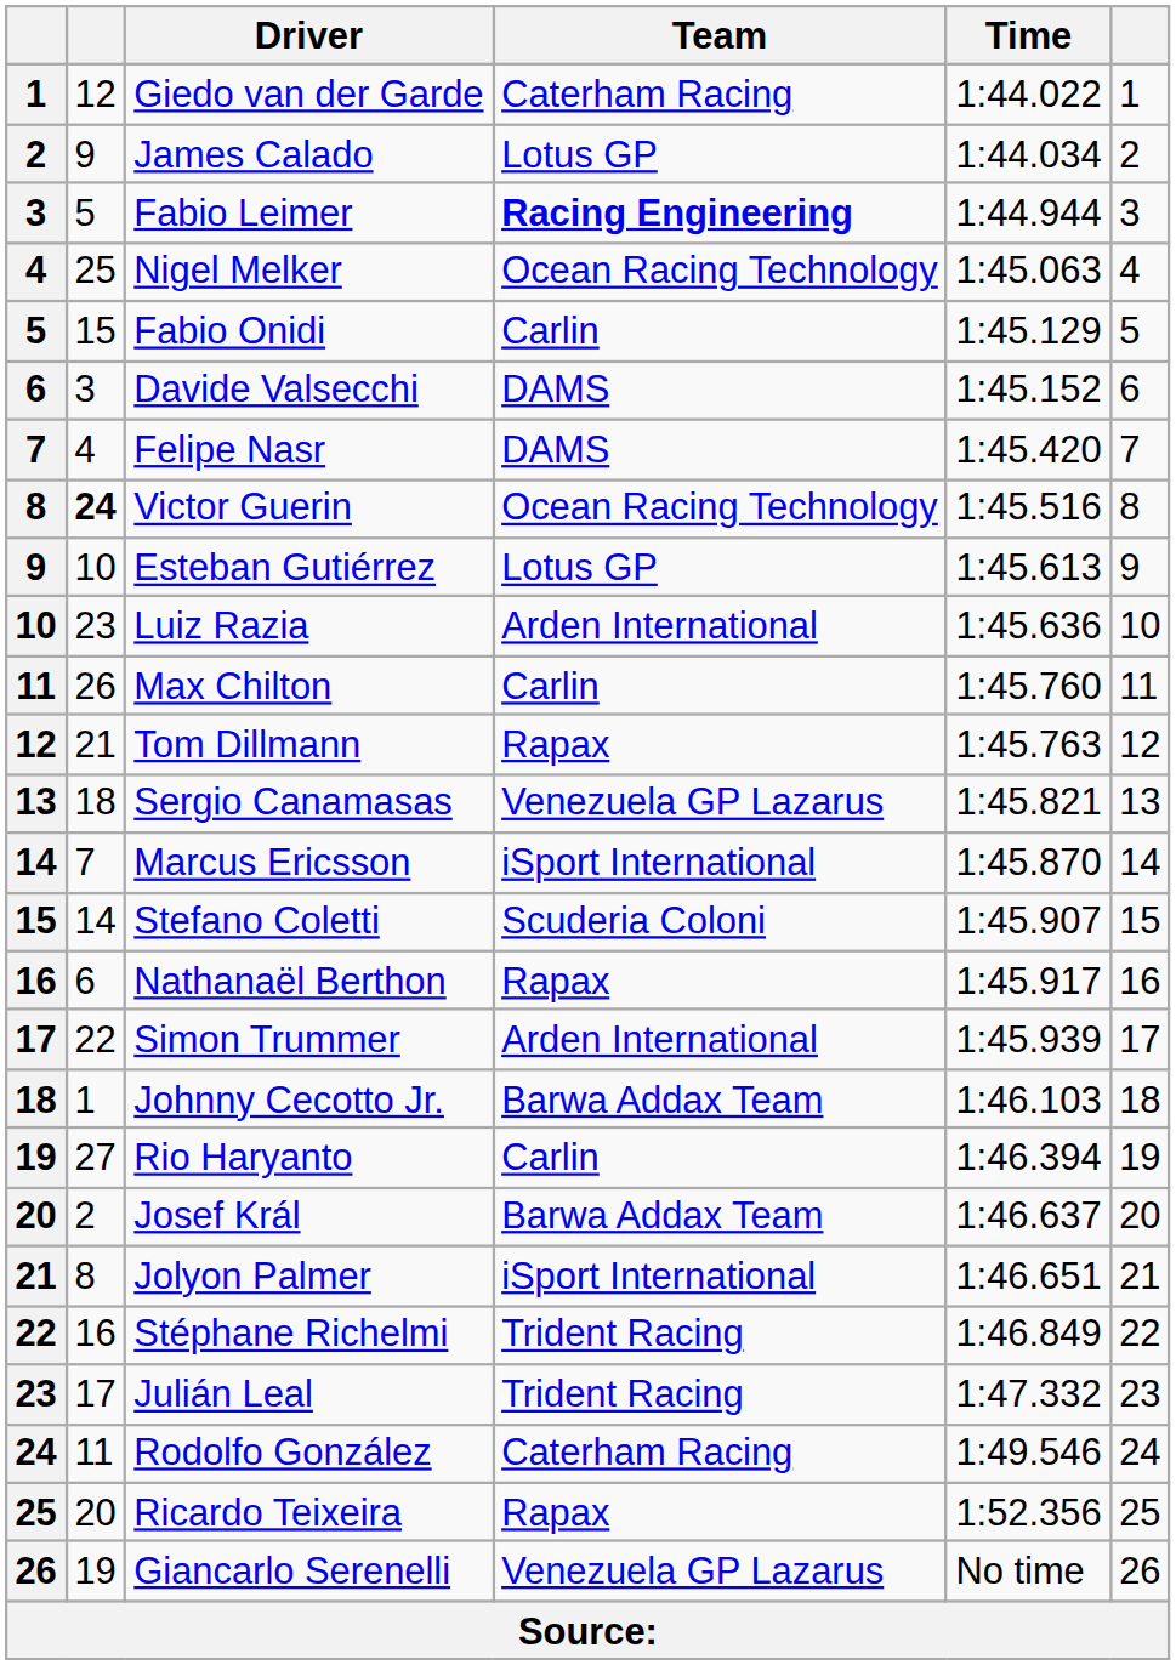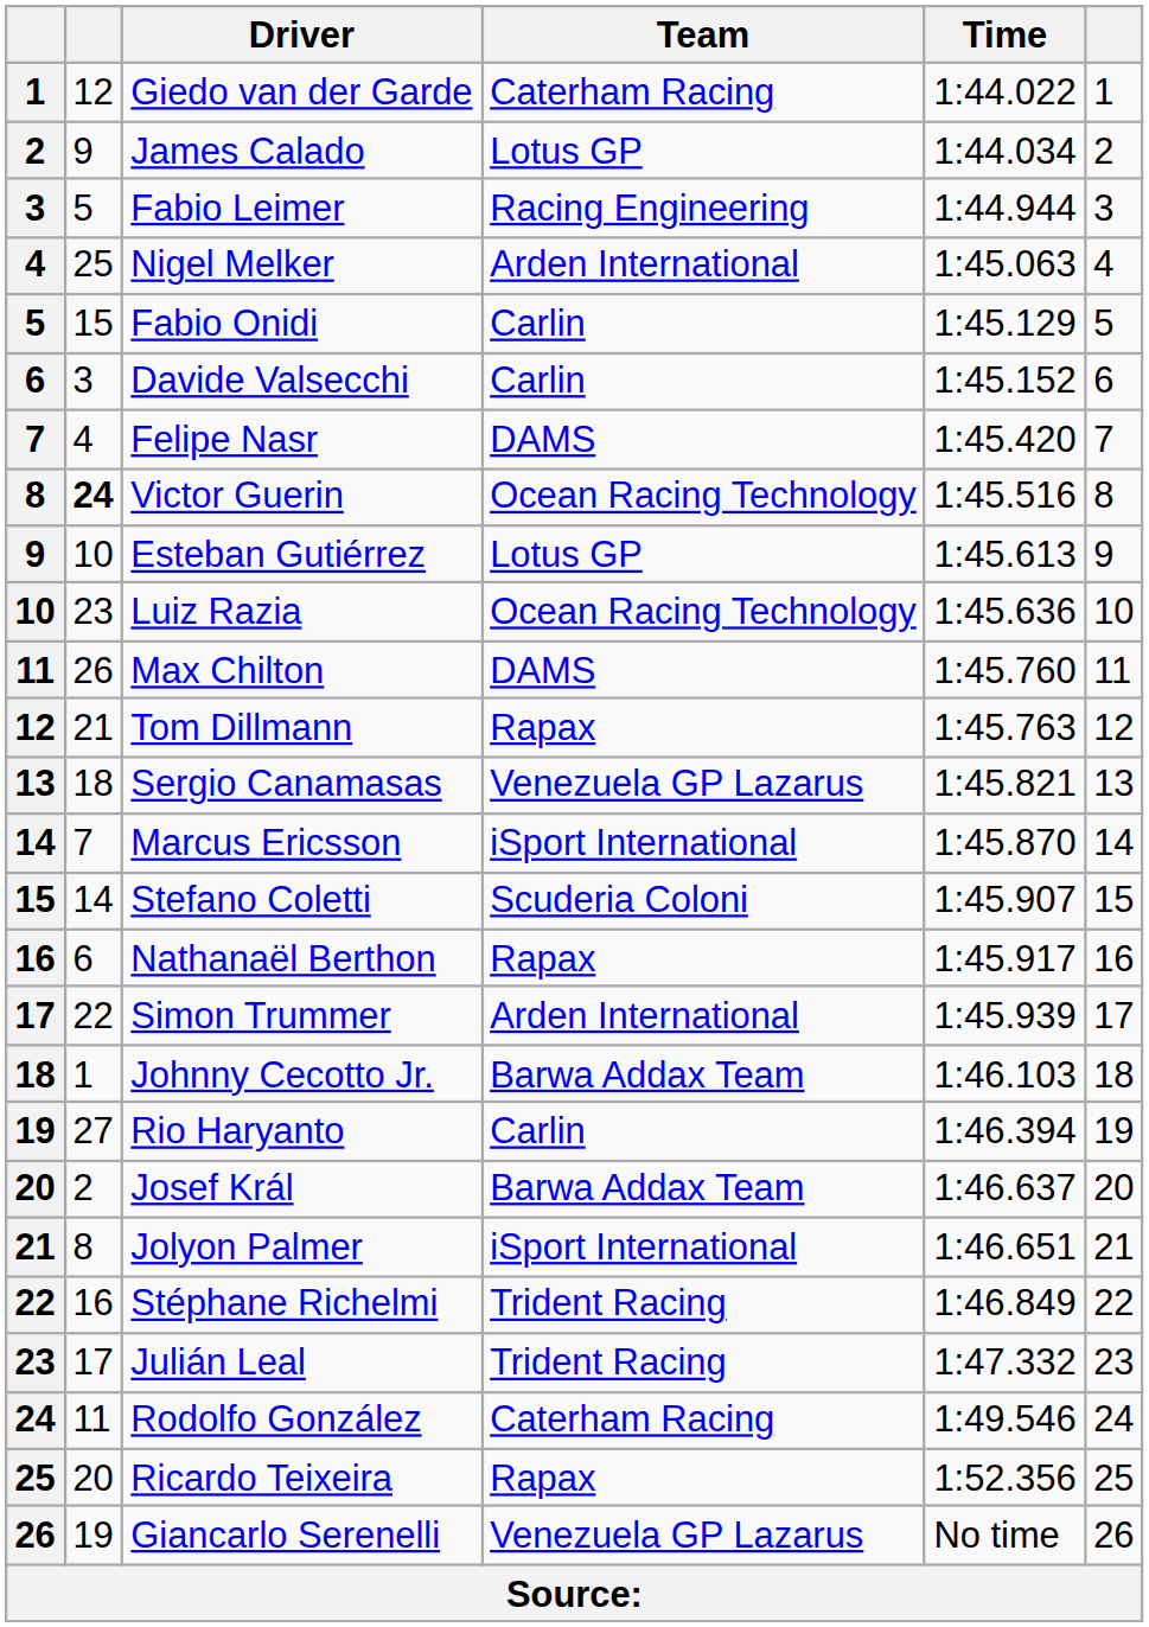 <table class="wikitable" style="font-size:85%">
 <tr>
 <th></th>
 <th></th>
 <th>Driver</th>
 <th>Team</th>
 <th>Time</th>
 <th></th>
 </tr>
 <tr>
 <th>1</th>
 <td>12</td>
 <td> <a href='#'>Giedo van der Garde</a></td>
 <td><a href='#'>Caterham Racing</a></td>
 <td>1:44.022</td>
 <td>1</td>
 </tr>
 <tr>
 <th>2</th>
 <td>9</td>
 <td> <a href='#'>James Calado</a></td>
 <td><a href='#'>Lotus GP</a></td>
 <td>1:44.034</td>
 <td>2</td>
 </tr>
 <tr>
 <th>3</th>
 <td>5</td>
 <td> <a href='#'>Fabio Leimer</a></td>
-<td><strong><a href='#'>Racing Engineering</a></strong></td>
+<td><a href='#'>Racing Engineering</a></td>
 <td>1:44.944</td>
 <td>3</td>
 </tr>
 <tr>
 <th>4</th>
 <td>25</td>
 <td> <a href='#'>Nigel Melker</a></td>
-<td><a href='#'>Ocean Racing Technology</a></td>
+<td><a href='#'>Arden International</a></td>
 <td>1:45.063</td>
 <td>4</td>
 </tr>
 <tr>
 <th>5</th>
 <td>15</td>
 <td> <a href='#'>Fabio Onidi</a></td>
 <td><a href='#'>Carlin</a></td>
 <td>1:45.129</td>
 <td>5</td>
 </tr>
 <tr>
 <th>6</th>
 <td>3</td>
 <td> <a href='#'>Davide Valsecchi</a></td>
-<td><a href='#'>DAMS</a></td>
+<td><a href='#'>Carlin</a></td>
 <td>1:45.152</td>
 <td>6</td>
 </tr>
 <tr>
 <th>7</th>
 <td>4</td>
 <td> <a href='#'>Felipe Nasr</a></td>
 <td><a href='#'>DAMS</a></td>
 <td>1:45.420</td>
 <td>7</td>
 </tr>
 <tr>
 <th>8</th>
 <td><strong>24</strong></td>
 <td> <a href='#'>Victor Guerin</a></td>
 <td><a href='#'>Ocean Racing Technology</a></td>
 <td>1:45.516</td>
 <td>8</td>
 </tr>
 <tr>
 <th>9</th>
 <td>10</td>
 <td> <a href='#'>Esteban Gutiérrez</a></td>
 <td><a href='#'>Lotus GP</a></td>
 <td>1:45.613</td>
 <td>9</td>
 </tr>
 <tr>
 <th>10</th>
 <td>23</td>
 <td> <a href='#'>Luiz Razia</a></td>
-<td><a href='#'>Arden International</a></td>
+<td><a href='#'>Ocean Racing Technology</a></td>
 <td>1:45.636</td>
 <td>10</td>
 </tr>
 <tr>
 <th>11</th>
 <td>26</td>
 <td> <a href='#'>Max Chilton</a></td>
-<td><a href='#'>Carlin</a></td>
+<td><a href='#'>DAMS</a></td>
 <td>1:45.760</td>
 <td>11</td>
 </tr>
 <tr>
 <th>12</th>
 <td>21</td>
 <td> <a href='#'>Tom Dillmann</a></td>
 <td><a href='#'>Rapax</a></td>
 <td>1:45.763</td>
 <td>12</td>
 </tr>
 <tr>
 <th>13</th>
 <td>18</td>
 <td> <a href='#'>Sergio Canamasas</a></td>
 <td><a href='#'>Venezuela GP Lazarus</a></td>
 <td>1:45.821</td>
 <td>13</td>
 </tr>
 <tr>
 <th>14</th>
 <td>7</td>
 <td> <a href='#'>Marcus Ericsson</a></td>
 <td><a href='#'>iSport International</a></td>
 <td>1:45.870</td>
 <td>14</td>
 </tr>
 <tr>
 <th>15</th>
 <td>14</td>
 <td> <a href='#'>Stefano Coletti</a></td>
 <td><a href='#'>Scuderia Coloni</a></td>
 <td>1:45.907</td>
 <td>15</td>
 </tr>
 <tr>
 <th>16</th>
 <td>6</td>
 <td> <a href='#'>Nathanaël Berthon</a></td>
 <td><a href='#'>Rapax</a></td>
 <td>1:45.917</td>
 <td>16</td>
 </tr>
 <tr>
 <th>17</th>
 <td>22</td>
 <td> <a href='#'>Simon Trummer</a></td>
 <td><a href='#'>Arden International</a></td>
 <td>1:45.939</td>
 <td>17</td>
 </tr>
 <tr>
 <th>18</th>
 <td>1</td>
 <td> <a href='#'>Johnny Cecotto Jr.</a></td>
 <td><a href='#'>Barwa Addax Team</a></td>
 <td>1:46.103</td>
 <td>18</td>
 </tr>
 <tr>
 <th>19</th>
 <td>27</td>
 <td> <a href='#'>Rio Haryanto</a></td>
 <td><a href='#'>Carlin</a></td>
 <td>1:46.394</td>
 <td>19</td>
 </tr>
 <tr>
 <th>20</th>
 <td>2</td>
 <td> <a href='#'>Josef Král</a></td>
 <td><a href='#'>Barwa Addax Team</a></td>
 <td>1:46.637</td>
 <td>20</td>
 </tr>
 <tr>
 <th>21</th>
 <td>8</td>
 <td> <a href='#'>Jolyon Palmer</a></td>
 <td><a href='#'>iSport International</a></td>
 <td>1:46.651</td>
 <td>21</td>
 </tr>
 <tr>
 <th>22</th>
 <td>16</td>
 <td> <a href='#'>Stéphane Richelmi</a></td>
 <td><a href='#'>Trident Racing</a></td>
 <td>1:46.849</td>
 <td>22</td>
 </tr>
 <tr>
 <th>23</th>
 <td>17</td>
 <td> <a href='#'>Julián Leal</a></td>
 <td><a href='#'>Trident Racing</a></td>
 <td>1:47.332</td>
 <td>23</td>
 </tr>
 <tr>
 <th>24</th>
 <td>11</td>
 <td> <a href='#'>Rodolfo González</a></td>
 <td><a href='#'>Caterham Racing</a></td>
 <td>1:49.546</td>
 <td>24</td>
 </tr>
 <tr>
 <th>25</th>
 <td>20</td>
 <td> <a href='#'>Ricardo Teixeira</a></td>
 <td><a href='#'>Rapax</a></td>
 <td>1:52.356</td>
 <td>25</td>
 </tr>
 <tr>
 <th>26</th>
 <td>19</td>
 <td> <a href='#'>Giancarlo Serenelli</a></td>
 <td><a href='#'>Venezuela GP Lazarus</a></td>
 <td>No time</td>
 <td>26</td>
 </tr>
 <tr>
 <th colspan=6>Source:</th>
 </tr>
 </table>
